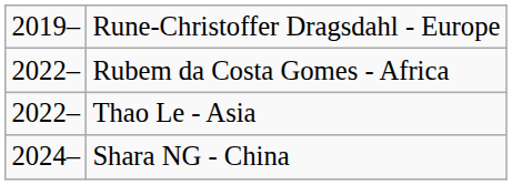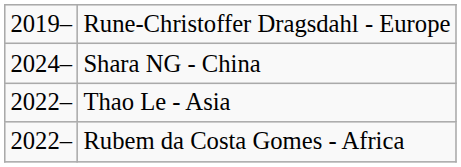 <table class="wikitable">
 <tr>
 <td>2019–</td>
 <td>Rune-Christoffer Dragsdahl - Europe</td>
 </tr>
 <tr>
-<td>2022–</td>
-<td>Rubem da Costa Gomes - Africa</td>
+<td>2024–</td>
+<td>Shara NG - China</td>
 </tr>
 <tr>
 <td>2022–</td>
 <td>Thao Le - Asia</td>
 </tr>
 <tr>
-<td>2024–</td>
-<td>Shara NG - China</td>
+<td>2022–</td>
+<td>Rubem da Costa Gomes - Africa</td>
 </tr>
 </table>
